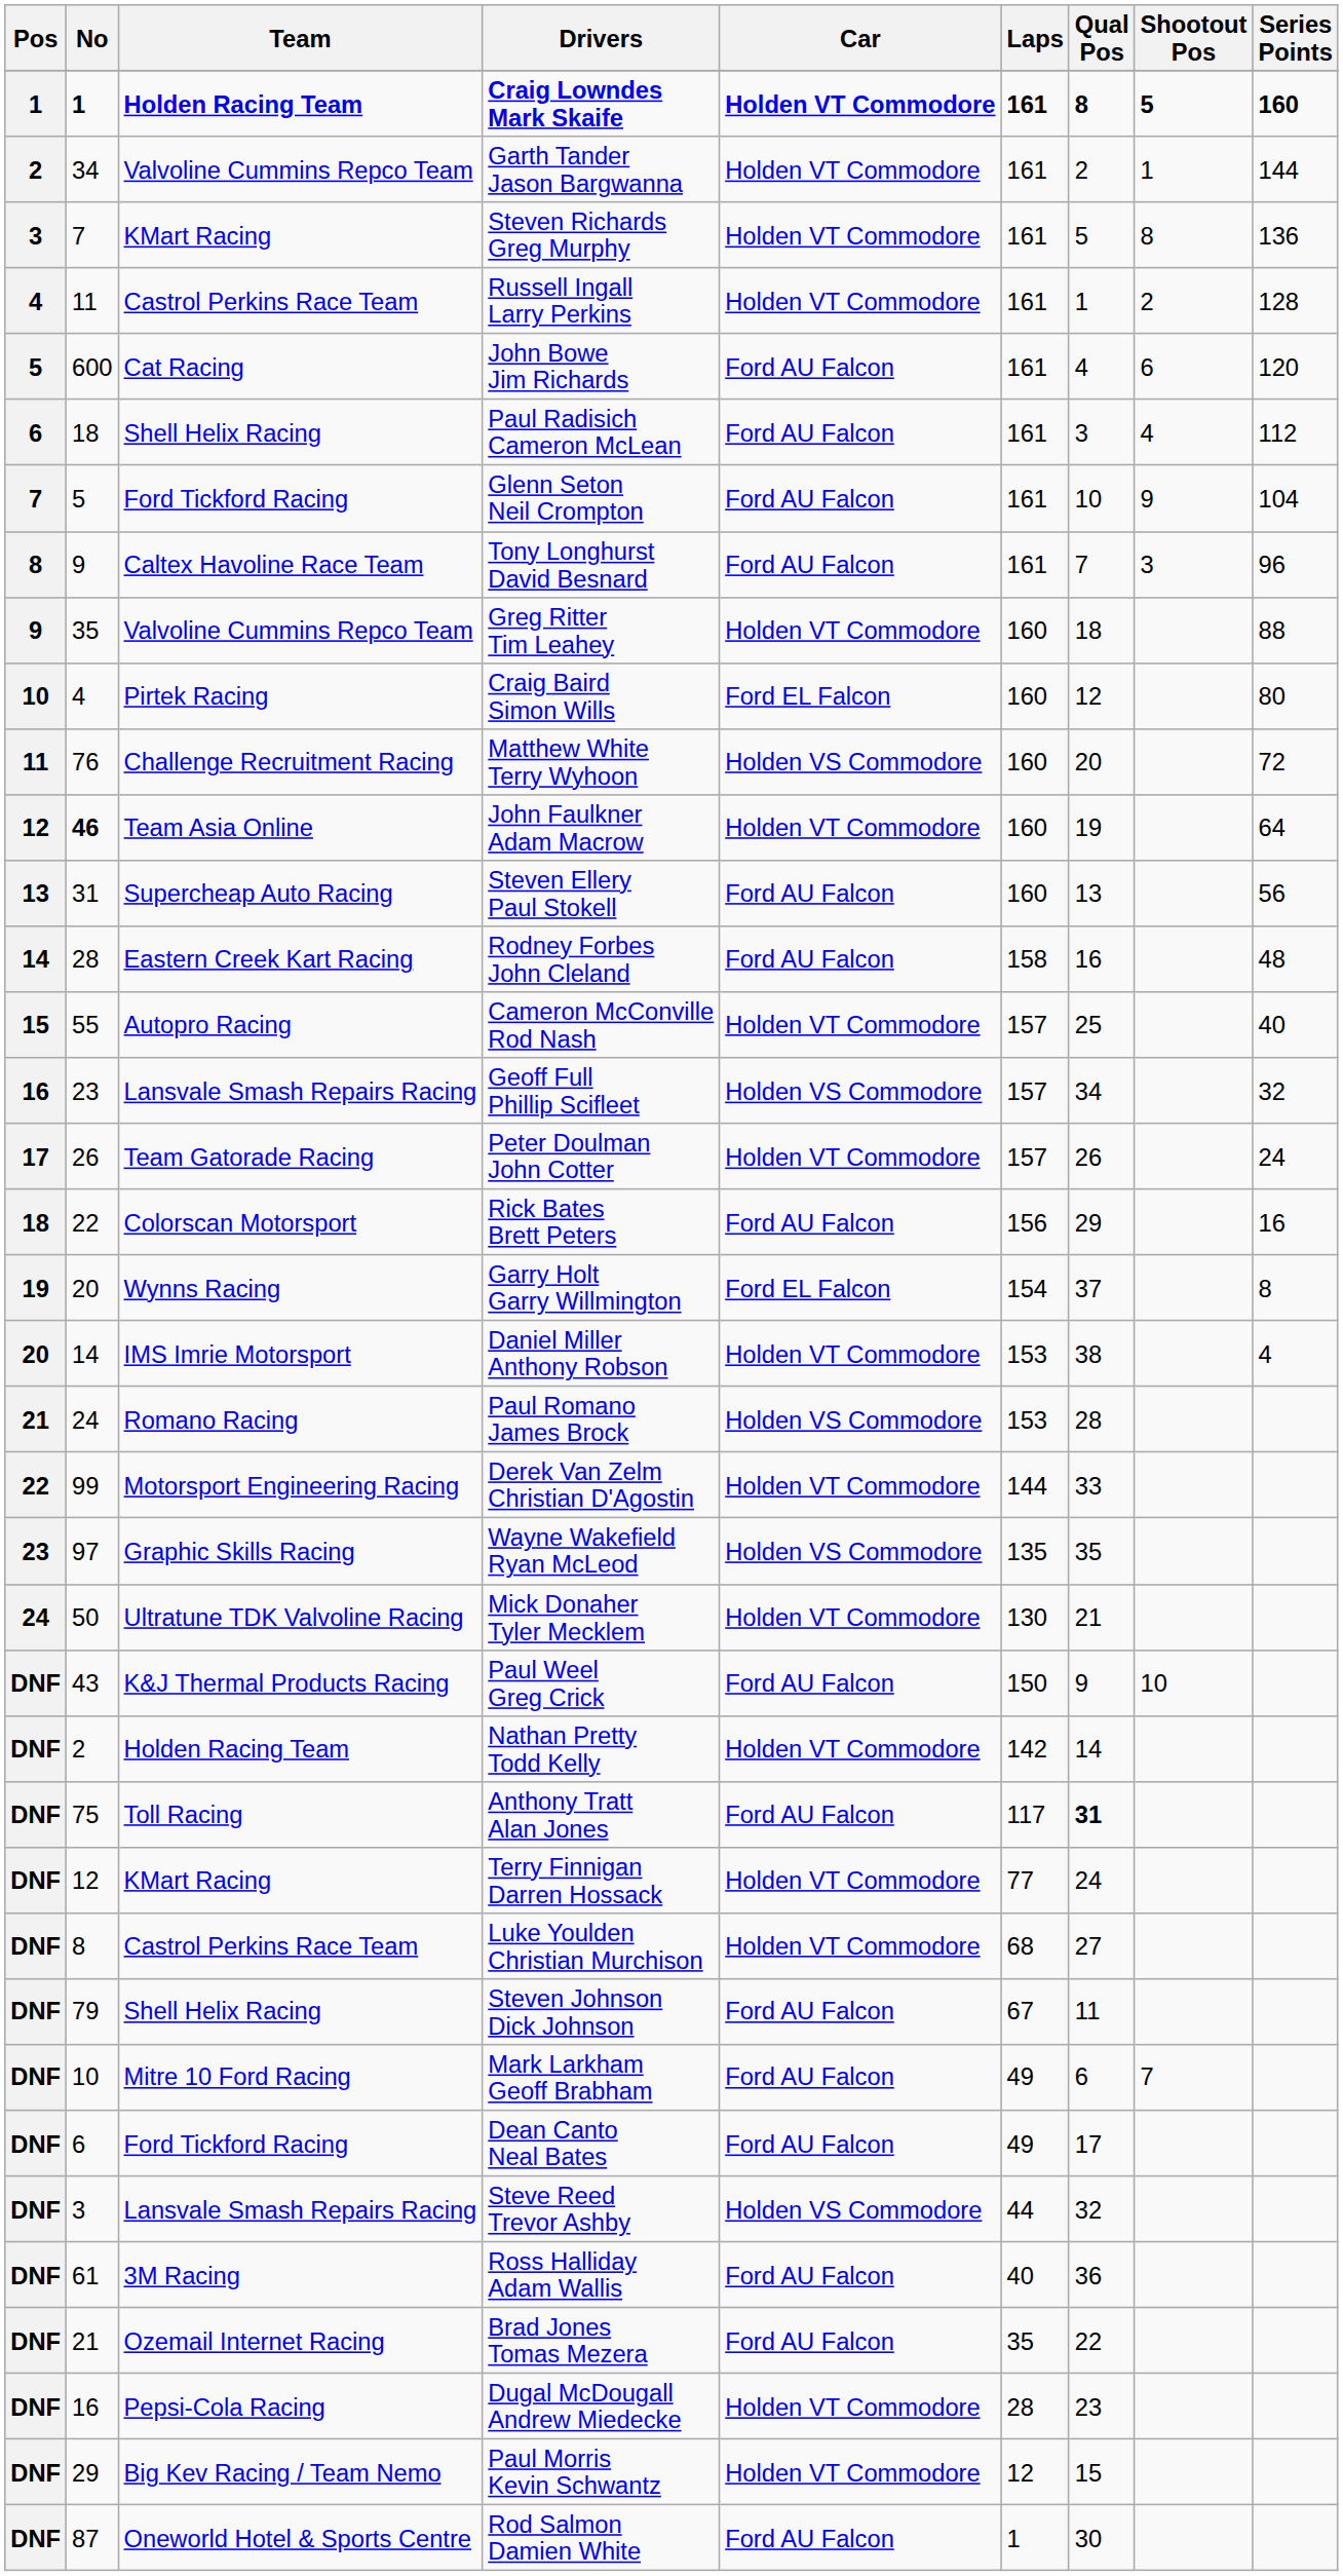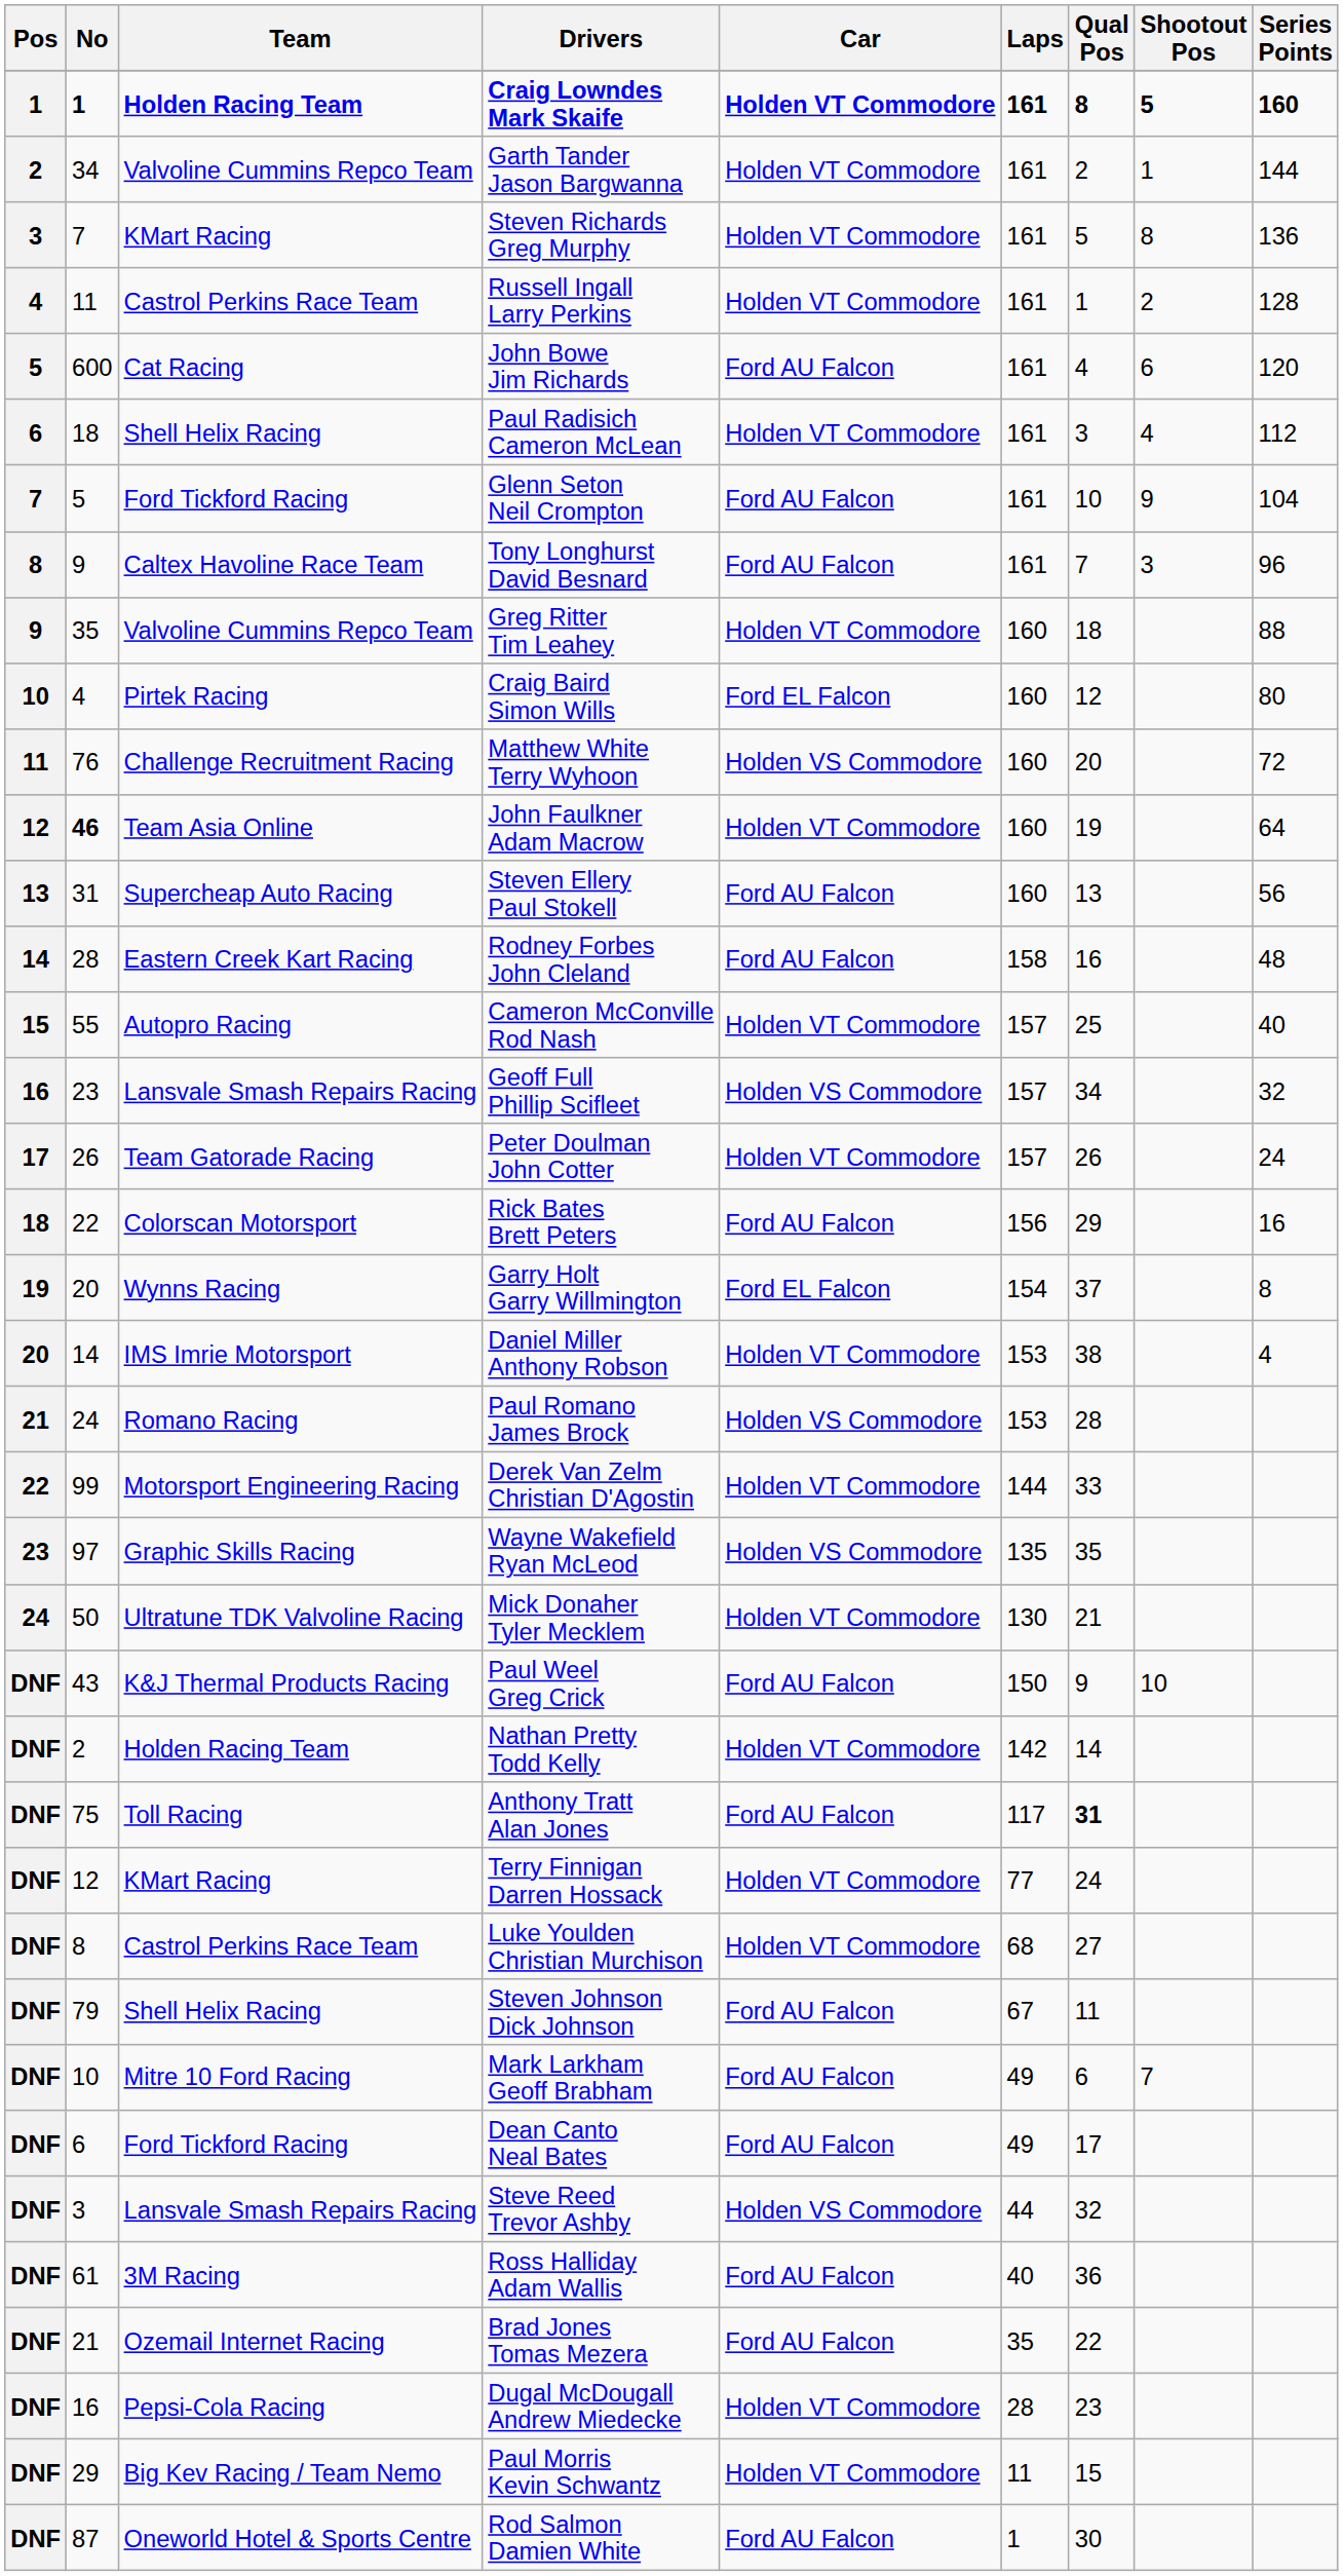 <table class="wikitable" style="font-size: 95%;">
 <tr>
 <th>Pos</th>
 <th>No</th>
 <th>Team</th>
 <th>Drivers</th>
 <th>Car</th>
 <th>Laps</th>
 <th>Qual<br>Pos</th>
 <th>Shootout<br>Pos</th>
 <th>Series<br>Points</th>
 </tr>
 <tr>
 </tr>
 <tr style="font-weight:bold">
 <th>1</th>
 <td>1</td>
 <td><a href='#'>Holden Racing Team</a></td>
 <td> <a href='#'>Craig Lowndes</a><br> <a href='#'>Mark Skaife</a></td>
 <td><a href='#'>Holden VT Commodore</a></td>
 <td>161</td>
 <td>8</td>
 <td>5</td>
 <td>160</td>
 </tr>
 <tr>
 <th>2</th>
 <td>34</td>
 <td><a href='#'>Valvoline Cummins Repco Team</a></td>
 <td> <a href='#'>Garth Tander</a><br> <a href='#'>Jason Bargwanna</a></td>
 <td><a href='#'>Holden VT Commodore</a></td>
 <td>161</td>
 <td>2</td>
 <td>1</td>
 <td>144</td>
 </tr>
 <tr>
 <th>3</th>
 <td>7</td>
 <td><a href='#'>KMart Racing</a></td>
 <td> <a href='#'>Steven Richards</a><br> <a href='#'>Greg Murphy</a></td>
 <td><a href='#'>Holden VT Commodore</a></td>
 <td>161</td>
 <td>5</td>
 <td>8</td>
 <td>136</td>
 </tr>
 <tr>
 <th>4</th>
 <td>11</td>
 <td><a href='#'>Castrol Perkins Race Team</a></td>
 <td> <a href='#'>Russell Ingall</a><br> <a href='#'>Larry Perkins</a></td>
 <td><a href='#'>Holden VT Commodore</a></td>
 <td>161</td>
 <td>1</td>
 <td>2</td>
 <td>128</td>
 </tr>
 <tr>
 <th>5</th>
 <td>600</td>
 <td><a href='#'>Cat Racing</a></td>
 <td> <a href='#'>John Bowe</a><br> <a href='#'>Jim Richards</a></td>
 <td><a href='#'>Ford AU Falcon</a></td>
 <td>161</td>
 <td>4</td>
 <td>6</td>
 <td>120</td>
 </tr>
 <tr>
 <th>6</th>
 <td>18</td>
 <td><a href='#'>Shell Helix Racing</a></td>
 <td> <a href='#'>Paul Radisich</a><br> <a href='#'>Cameron McLean</a></td>
-<td><a href='#'>Ford AU Falcon</a></td>
+<td><a href='#'>Holden VT Commodore</a></td>
 <td>161</td>
 <td>3</td>
 <td>4</td>
 <td>112</td>
 </tr>
 <tr>
 <th>7</th>
 <td>5</td>
 <td><a href='#'>Ford Tickford Racing</a></td>
 <td> <a href='#'>Glenn Seton</a><br> <a href='#'>Neil Crompton</a></td>
 <td><a href='#'>Ford AU Falcon</a></td>
 <td>161</td>
 <td>10</td>
 <td>9</td>
 <td>104</td>
 </tr>
 <tr>
 <th>8</th>
 <td>9</td>
 <td><a href='#'>Caltex Havoline Race Team</a></td>
 <td> <a href='#'>Tony Longhurst</a><br> <a href='#'>David Besnard</a></td>
 <td><a href='#'>Ford AU Falcon</a></td>
 <td>161</td>
 <td>7</td>
 <td>3</td>
 <td>96</td>
 </tr>
 <tr>
 <th>9</th>
 <td>35</td>
 <td><a href='#'>Valvoline Cummins Repco Team</a></td>
 <td> <a href='#'>Greg Ritter</a><br> <a href='#'>Tim Leahey</a></td>
 <td><a href='#'>Holden VT Commodore</a></td>
 <td>160</td>
 <td>18</td>
 <td></td>
 <td>88</td>
 </tr>
 <tr>
 <th>10</th>
 <td>4</td>
 <td><a href='#'>Pirtek Racing</a></td>
 <td> <a href='#'>Craig Baird</a><br> <a href='#'>Simon Wills</a></td>
 <td><a href='#'>Ford EL Falcon</a></td>
 <td>160</td>
 <td>12</td>
 <td></td>
 <td>80</td>
 </tr>
 <tr>
 <th>11</th>
 <td>76</td>
 <td><a href='#'>Challenge Recruitment Racing</a></td>
 <td> <a href='#'>Matthew White</a><br> <a href='#'>Terry Wyhoon</a></td>
 <td><a href='#'>Holden VS Commodore</a></td>
 <td>160</td>
 <td>20</td>
 <td></td>
 <td>72</td>
 </tr>
 <tr>
 <th>12</th>
 <td><strong>46</strong></td>
 <td><a href='#'>Team Asia Online</a></td>
 <td> <a href='#'>John Faulkner</a><br> <a href='#'>Adam Macrow</a></td>
 <td><a href='#'>Holden VT Commodore</a></td>
 <td>160</td>
 <td>19</td>
 <td></td>
 <td>64</td>
 </tr>
 <tr>
 <th>13</th>
 <td>31</td>
 <td><a href='#'>Supercheap Auto Racing</a></td>
 <td> <a href='#'>Steven Ellery</a><br> <a href='#'>Paul Stokell</a></td>
 <td><a href='#'>Ford AU Falcon</a></td>
 <td>160</td>
 <td>13</td>
 <td></td>
 <td>56</td>
 </tr>
 <tr>
 <th>14</th>
 <td>28</td>
 <td><a href='#'>Eastern Creek Kart Racing</a></td>
 <td> <a href='#'>Rodney Forbes</a><br> <a href='#'>John Cleland</a></td>
 <td><a href='#'>Ford AU Falcon</a></td>
 <td>158</td>
 <td>16</td>
 <td></td>
 <td>48</td>
 </tr>
 <tr>
 <th>15</th>
 <td>55</td>
 <td><a href='#'>Autopro Racing</a></td>
 <td> <a href='#'>Cameron McConville</a><br> <a href='#'>Rod Nash</a></td>
 <td><a href='#'>Holden VT Commodore</a></td>
 <td>157</td>
 <td>25</td>
 <td></td>
 <td>40</td>
 </tr>
 <tr>
 <th>16</th>
 <td>23</td>
 <td><a href='#'>Lansvale Smash Repairs Racing</a></td>
 <td> <a href='#'>Geoff Full</a><br> <a href='#'>Phillip Scifleet</a></td>
 <td><a href='#'>Holden VS Commodore</a></td>
 <td>157</td>
 <td>34</td>
 <td></td>
 <td>32</td>
 </tr>
 <tr>
 <th>17</th>
 <td>26</td>
 <td><a href='#'>Team Gatorade Racing</a></td>
 <td> <a href='#'>Peter Doulman</a><br> <a href='#'>John Cotter</a></td>
 <td><a href='#'>Holden VT Commodore</a></td>
 <td>157</td>
 <td>26</td>
 <td></td>
 <td>24</td>
 </tr>
 <tr>
 <th>18</th>
 <td>22</td>
 <td><a href='#'>Colorscan Motorsport</a></td>
 <td> <a href='#'>Rick Bates</a><br> <a href='#'>Brett Peters</a></td>
 <td><a href='#'>Ford AU Falcon</a></td>
 <td>156</td>
 <td>29</td>
 <td></td>
 <td>16</td>
 </tr>
 <tr>
 <th>19</th>
 <td>20</td>
 <td><a href='#'>Wynns Racing</a></td>
 <td> <a href='#'>Garry Holt</a><br> <a href='#'>Garry Willmington</a></td>
 <td><a href='#'>Ford EL Falcon</a></td>
 <td>154</td>
 <td>37</td>
 <td></td>
 <td>8</td>
 </tr>
 <tr>
 <th>20</th>
 <td>14</td>
 <td><a href='#'>IMS Imrie Motorsport</a></td>
 <td> <a href='#'>Daniel Miller</a><br> <a href='#'>Anthony Robson</a></td>
 <td><a href='#'>Holden VT Commodore</a></td>
 <td>153</td>
 <td>38</td>
 <td></td>
 <td>4</td>
 </tr>
 <tr>
 <th>21</th>
 <td>24</td>
 <td><a href='#'>Romano Racing</a></td>
 <td> <a href='#'>Paul Romano</a><br> <a href='#'>James Brock</a></td>
 <td><a href='#'>Holden VS Commodore</a></td>
 <td>153</td>
 <td>28</td>
 <td></td>
 <td></td>
 </tr>
 <tr>
 <th>22</th>
 <td>99</td>
 <td><a href='#'>Motorsport Engineering Racing</a></td>
 <td> <a href='#'>Derek Van Zelm</a><br> <a href='#'>Christian D'Agostin</a></td>
 <td><a href='#'>Holden VT Commodore</a></td>
 <td>144</td>
 <td>33</td>
 <td></td>
 <td></td>
 </tr>
 <tr>
 <th>23</th>
 <td>97</td>
 <td><a href='#'>Graphic Skills Racing</a></td>
 <td> <a href='#'>Wayne Wakefield</a><br> <a href='#'>Ryan McLeod</a></td>
 <td><a href='#'>Holden VS Commodore</a></td>
 <td>135</td>
 <td>35</td>
 <td></td>
 <td></td>
 </tr>
 <tr>
 <th>24</th>
 <td>50</td>
 <td><a href='#'>Ultratune TDK Valvoline Racing</a></td>
 <td> <a href='#'>Mick Donaher</a><br> <a href='#'>Tyler Mecklem</a></td>
 <td><a href='#'>Holden VT Commodore</a></td>
 <td>130</td>
 <td>21</td>
 <td></td>
 <td></td>
 </tr>
 <tr>
 <th>DNF</th>
 <td>43</td>
 <td><a href='#'>K&J Thermal Products Racing</a></td>
 <td> <a href='#'>Paul Weel</a><br> <a href='#'>Greg Crick</a></td>
 <td><a href='#'>Ford AU Falcon</a></td>
 <td>150</td>
 <td>9</td>
 <td>10</td>
 <td></td>
 </tr>
 <tr>
 <th>DNF</th>
 <td>2</td>
 <td><a href='#'>Holden Racing Team</a></td>
 <td> <a href='#'>Nathan Pretty</a><br> <a href='#'>Todd Kelly</a></td>
 <td><a href='#'>Holden VT Commodore</a></td>
 <td>142</td>
 <td>14</td>
 <td></td>
 <td></td>
 </tr>
 <tr>
 <th>DNF</th>
 <td>75</td>
 <td><a href='#'>Toll Racing</a></td>
 <td> <a href='#'>Anthony Tratt</a><br> <a href='#'>Alan Jones</a></td>
 <td><a href='#'>Ford AU Falcon</a></td>
 <td>117</td>
 <td><strong>31</strong></td>
 <td></td>
 <td></td>
 </tr>
 <tr>
 <th>DNF</th>
 <td>12</td>
 <td><a href='#'>KMart Racing</a></td>
 <td> <a href='#'>Terry Finnigan</a><br> <a href='#'>Darren Hossack</a></td>
 <td><a href='#'>Holden VT Commodore</a></td>
 <td>77</td>
 <td>24</td>
 <td></td>
 <td></td>
 </tr>
 <tr>
 <th>DNF</th>
 <td>8</td>
 <td><a href='#'>Castrol Perkins Race Team</a></td>
 <td> <a href='#'>Luke Youlden</a><br> <a href='#'>Christian Murchison</a></td>
 <td><a href='#'>Holden VT Commodore</a></td>
 <td>68</td>
 <td>27</td>
 <td></td>
 <td></td>
 </tr>
 <tr>
 <th>DNF</th>
 <td>79</td>
 <td><a href='#'>Shell Helix Racing</a></td>
 <td> <a href='#'>Steven Johnson</a><br> <a href='#'>Dick Johnson</a></td>
 <td><a href='#'>Ford AU Falcon</a></td>
 <td>67</td>
 <td>11</td>
 <td></td>
 <td></td>
 </tr>
 <tr>
 <th>DNF</th>
 <td>10</td>
 <td><a href='#'>Mitre 10 Ford Racing</a></td>
 <td> <a href='#'>Mark Larkham</a><br> <a href='#'>Geoff Brabham</a></td>
 <td><a href='#'>Ford AU Falcon</a></td>
 <td>49</td>
 <td>6</td>
 <td>7</td>
 <td></td>
 </tr>
 <tr>
 <th>DNF</th>
 <td>6</td>
 <td><a href='#'>Ford Tickford Racing</a></td>
 <td> <a href='#'>Dean Canto</a><br> <a href='#'>Neal Bates</a></td>
 <td><a href='#'>Ford AU Falcon</a></td>
 <td>49</td>
 <td>17</td>
 <td></td>
 <td></td>
 </tr>
 <tr>
 <th>DNF</th>
 <td>3</td>
 <td><a href='#'>Lansvale Smash Repairs Racing</a></td>
 <td> <a href='#'>Steve Reed</a><br> <a href='#'>Trevor Ashby</a></td>
 <td><a href='#'>Holden VS Commodore</a></td>
 <td>44</td>
 <td>32</td>
 <td></td>
 <td></td>
 </tr>
 <tr>
 <th>DNF</th>
 <td>61</td>
 <td><a href='#'>3M Racing</a></td>
 <td> <a href='#'>Ross Halliday</a><br> <a href='#'>Adam Wallis</a></td>
 <td><a href='#'>Ford AU Falcon</a></td>
 <td>40</td>
 <td>36</td>
 <td></td>
 <td></td>
 </tr>
 <tr>
 <th>DNF</th>
 <td>21</td>
 <td><a href='#'>Ozemail Internet Racing</a></td>
 <td> <a href='#'>Brad Jones</a><br> <a href='#'>Tomas Mezera</a></td>
 <td><a href='#'>Ford AU Falcon</a></td>
 <td>35</td>
 <td>22</td>
 <td></td>
 <td></td>
 </tr>
 <tr>
 <th>DNF</th>
 <td>16</td>
 <td><a href='#'>Pepsi-Cola Racing</a></td>
 <td> <a href='#'>Dugal McDougall</a><br> <a href='#'>Andrew Miedecke</a></td>
 <td><a href='#'>Holden VT Commodore</a></td>
 <td>28</td>
 <td>23</td>
 <td></td>
 <td></td>
 </tr>
 <tr>
 <th>DNF</th>
 <td>29</td>
 <td><a href='#'>Big Kev Racing / Team Nemo</a></td>
 <td> <a href='#'>Paul Morris</a><br> <a href='#'>Kevin Schwantz</a></td>
 <td><a href='#'>Holden VT Commodore</a></td>
-<td>12</td>
+<td>11</td>
 <td>15</td>
 <td></td>
 <td></td>
 </tr>
 <tr>
 <th>DNF</th>
 <td>87</td>
 <td><a href='#'>Oneworld Hotel & Sports Centre</a></td>
 <td> <a href='#'>Rod Salmon</a><br> <a href='#'>Damien White</a></td>
 <td><a href='#'>Ford AU Falcon</a></td>
 <td>1</td>
 <td>30</td>
 <td></td>
 <td></td>
 </tr>
 </table>
